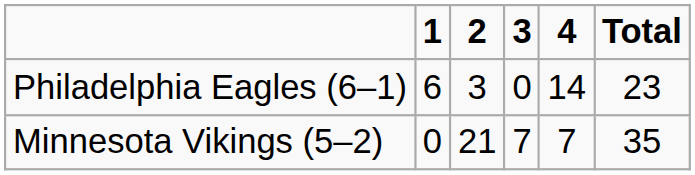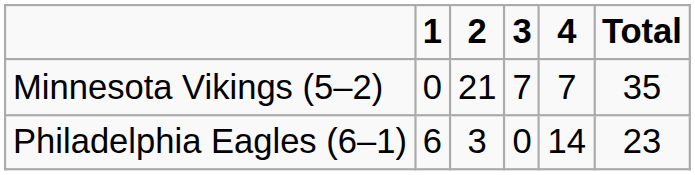 <table class="wikitable" style="text-align:center">
 <tr>
 <td></td>
 <td><strong>1</strong></td>
 <td><strong>2</strong></td>
 <td><strong>3</strong></td>
 <td><strong>4</strong></td>
 <td><strong>Total</strong></td>
 </tr>
 <tr>
+<td align="left">Minnesota Vikings (5–2)</td>
+<td>0</td>
+<td>21</td>
+<td>7</td>
+<td>7</td>
+<td>35</td>
+</tr>
+<tr>
 <td align="left">Philadelphia Eagles (6–1)</td>
 <td>6</td>
 <td>3</td>
 <td>0</td>
 <td>14</td>
 <td>23</td>
 </tr>
-<tr>
-<td align="left">Minnesota Vikings (5–2)</td>
-<td>0</td>
-<td>21</td>
-<td>7</td>
-<td>7</td>
-<td>35</td>
-</tr>
 </table>
